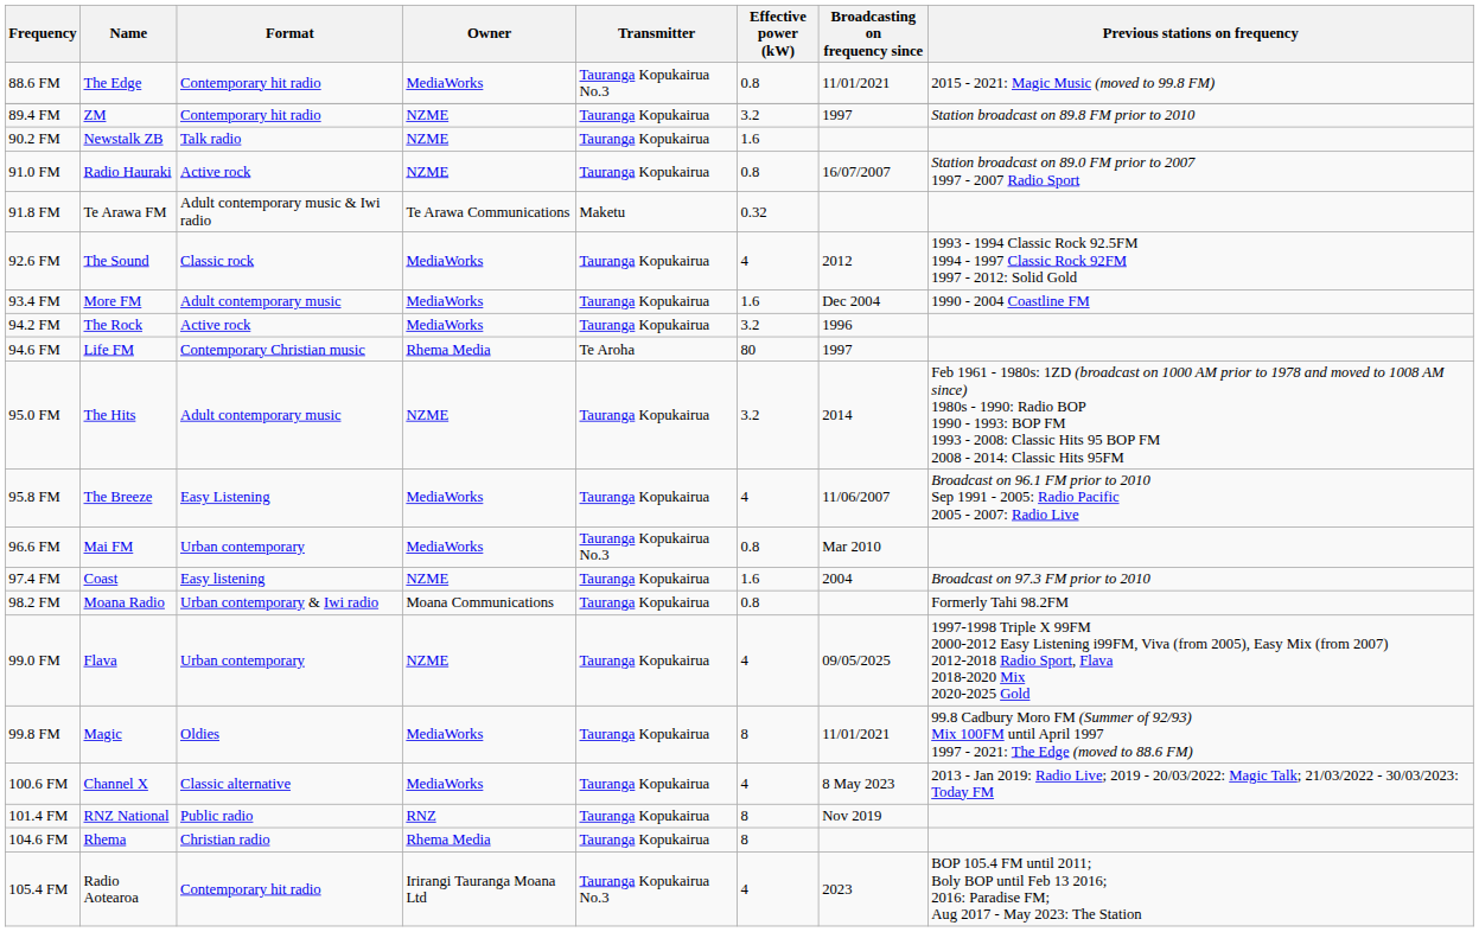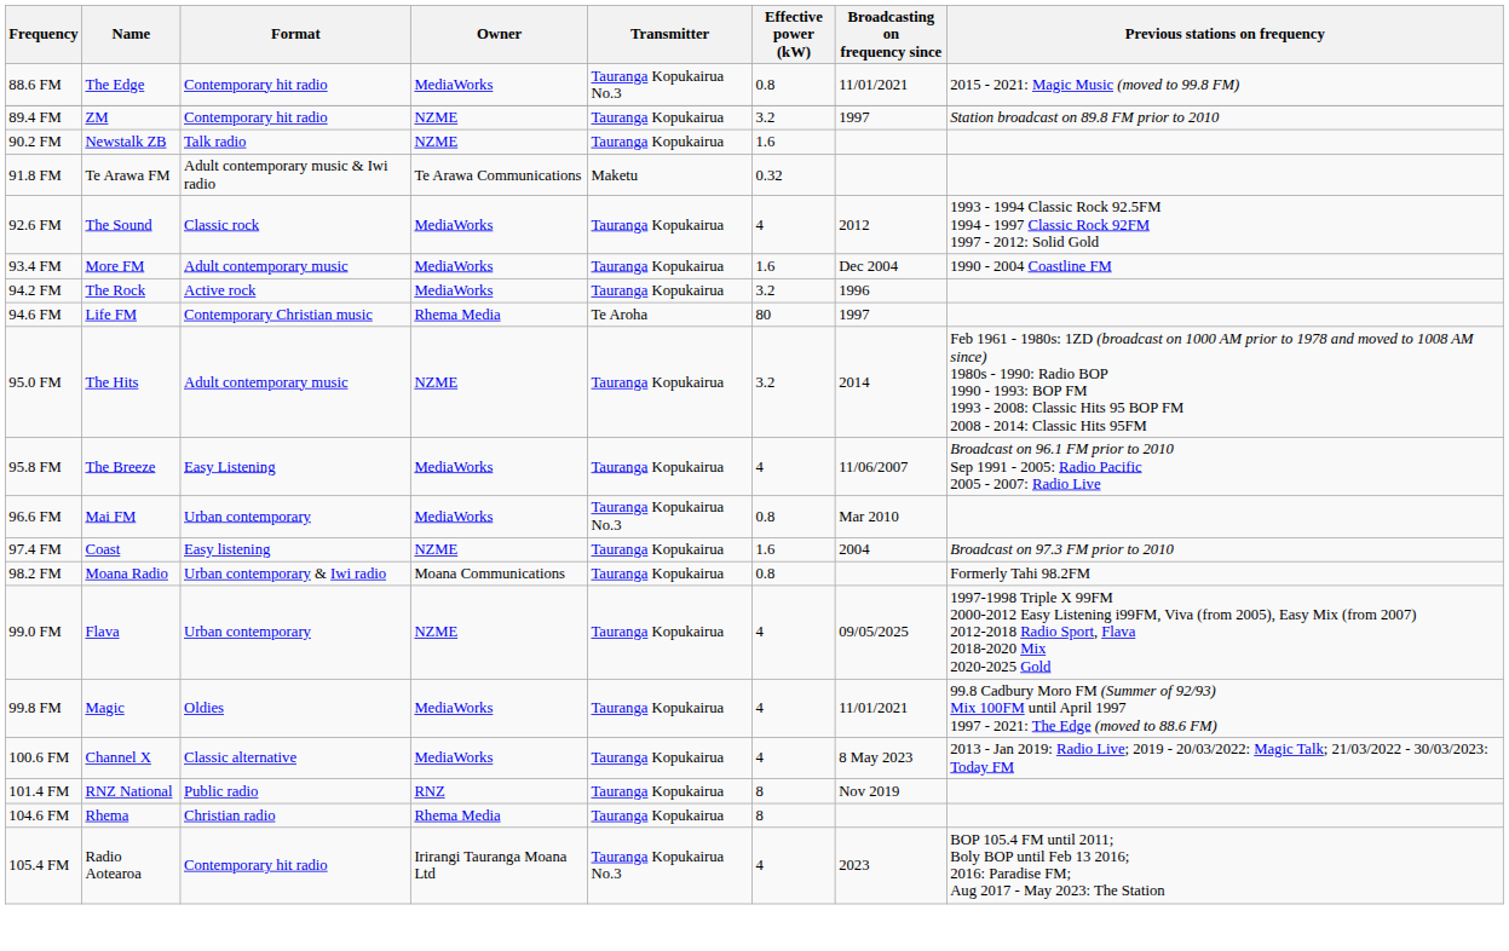 <table class="wikitable sortable defaultleft col6right">
 <tr>
 <th scope="col">Frequency<br></th>
 <th scope="col">Name</th>
 <th scope="col">Format</th>
 <th scope="col">Owner</th>
 <th scope="col">Transmitter</th>
 <th scope="col">Effective<br>power (kW)</th>
 <th scope="col">Broadcasting on<br>frequency since</th>
 <th scope="col">Previous stations on frequency</th>
 </tr>
 <tr>
 <td>88.6 FM</td>
 <td><a href='#'>The Edge</a></td>
 <td><a href='#'>Contemporary hit radio</a></td>
 <td><a href='#'>MediaWorks</a></td>
 <td><a href='#'>Tauranga</a> Kopukairua No.3</td>
 <td>0.8</td>
 <td>11/01/2021</td>
 <td>2015 - 2021: <a href='#'>Magic Music</a> <em>(moved to 99.8 FM)</em></td>
 </tr>
 <tr>
 </tr>
 <tr 89.0 FM  || >
 </tr>
 <tr>
 <td>89.4 FM</td>
 <td><a href='#'>ZM</a></td>
 <td><a href='#'>Contemporary hit radio</a></td>
 <td><a href='#'>NZME</a></td>
 <td><a href='#'>Tauranga</a> Kopukairua</td>
 <td>3.2</td>
 <td>1997</td>
 <td><em>Station broadcast on 89.8 FM prior to 2010</em></td>
 </tr>
 <tr>
 <td>90.2 FM</td>
 <td><a href='#'>Newstalk ZB</a></td>
 <td><a href='#'>Talk radio</a></td>
 <td><a href='#'>NZME</a></td>
 <td><a href='#'>Tauranga</a> Kopukairua</td>
 <td>1.6</td>
 <td></td>
 <td></td>
-</tr>
-<tr>
-<td>91.0 FM</td>
-<td><a href='#'>Radio Hauraki</a></td>
-<td><a href='#'>Active rock</a></td>
-<td><a href='#'>NZME</a></td>
-<td><a href='#'>Tauranga</a> Kopukairua</td>
-<td>0.8</td>
-<td>16/07/2007</td>
-<td><em>Station broadcast on 89.0 FM prior to 2007</em> <br> 1997 - 2007 <a href='#'>Radio Sport</a></td>
 </tr>
 <tr>
 <td>91.8 FM</td>
 <td>Te Arawa FM</td>
 <td>Adult contemporary music & Iwi radio</td>
 <td>Te Arawa Communications</td>
 <td>Maketu</td>
 <td>0.32</td>
 <td></td>
 <td></td>
 </tr>
 <tr>
 <td>92.6 FM</td>
 <td><a href='#'>The Sound</a></td>
 <td><a href='#'>Classic rock</a></td>
 <td><a href='#'>MediaWorks</a></td>
 <td><a href='#'>Tauranga</a> Kopukairua</td>
 <td>4</td>
 <td>2012</td>
 <td>1993 - 1994 Classic Rock 92.5FM <br> 1994 - 1997 <a href='#'>Classic Rock 92FM</a> <br> 1997 - 2012: Solid Gold</td>
 </tr>
 <tr>
 <td>93.4 FM</td>
 <td><a href='#'>More FM</a></td>
 <td><a href='#'>Adult contemporary music</a></td>
 <td><a href='#'>MediaWorks</a></td>
 <td><a href='#'>Tauranga</a> Kopukairua</td>
 <td>1.6</td>
 <td>Dec 2004</td>
 <td>1990 - 2004 <a href='#'>Coastline FM</a></td>
 </tr>
 <tr>
 <td>94.2 FM</td>
 <td><a href='#'>The Rock</a></td>
 <td><a href='#'>Active rock</a></td>
 <td><a href='#'>MediaWorks</a></td>
 <td><a href='#'>Tauranga</a> Kopukairua</td>
 <td>3.2</td>
 <td>1996</td>
 <td></td>
 </tr>
 <tr>
 <td>94.6 FM</td>
 <td><a href='#'>Life FM</a></td>
 <td><a href='#'>Contemporary Christian music</a></td>
 <td><a href='#'>Rhema Media</a></td>
 <td>Te Aroha</td>
 <td>80</td>
 <td>1997</td>
 <td></td>
 </tr>
 <tr>
 <td>95.0 FM</td>
 <td><a href='#'>The Hits</a></td>
 <td><a href='#'>Adult contemporary music</a></td>
 <td><a href='#'>NZME</a></td>
 <td><a href='#'>Tauranga</a> Kopukairua</td>
 <td>3.2</td>
 <td>2014</td>
 <td>Feb 1961 - 1980s: 1ZD <em>(broadcast on 1000 AM prior to 1978 and moved to 1008 AM since)</em> <br> 1980s - 1990: Radio BOP <br> 1990 - 1993: BOP FM <br> 1993 - 2008: Classic Hits 95 BOP FM <br> 2008 - 2014: Classic Hits 95FM</td>
 </tr>
 <tr>
 <td>95.8 FM</td>
 <td><a href='#'>The Breeze</a></td>
 <td><a href='#'>Easy Listening</a></td>
 <td><a href='#'>MediaWorks</a></td>
 <td><a href='#'>Tauranga</a> Kopukairua</td>
 <td>4</td>
 <td>11/06/2007</td>
 <td><em>Broadcast on 96.1 FM prior to 2010</em> <br> Sep 1991 - 2005: <a href='#'>Radio Pacific</a> <br> 2005 - 2007: <a href='#'>Radio Live</a></td>
 </tr>
 <tr>
 <td>96.6 FM</td>
 <td><a href='#'>Mai FM</a></td>
 <td><a href='#'>Urban contemporary</a></td>
 <td><a href='#'>MediaWorks</a></td>
 <td><a href='#'>Tauranga</a> Kopukairua No.3</td>
 <td>0.8</td>
 <td>Mar 2010</td>
 <td></td>
 </tr>
 <tr>
 <td>97.4 FM</td>
 <td><a href='#'>Coast</a></td>
 <td><a href='#'>Easy listening</a></td>
 <td><a href='#'>NZME</a></td>
 <td><a href='#'>Tauranga</a> Kopukairua</td>
 <td>1.6</td>
 <td>2004</td>
 <td><em>Broadcast on 97.3 FM prior to 2010</em></td>
 </tr>
 <tr>
 <td>98.2 FM</td>
 <td><a href='#'>Moana Radio</a></td>
 <td><a href='#'>Urban contemporary</a> & <a href='#'>Iwi radio</a></td>
 <td>Moana Communications</td>
 <td><a href='#'>Tauranga</a> Kopukairua</td>
 <td>0.8</td>
 <td></td>
 <td>Formerly Tahi 98.2FM</td>
 </tr>
 <tr>
 <td>99.0 FM</td>
 <td><a href='#'>Flava</a></td>
 <td><a href='#'>Urban contemporary</a></td>
 <td><a href='#'>NZME</a></td>
 <td><a href='#'>Tauranga</a> Kopukairua</td>
 <td>4</td>
 <td>09/05/2025</td>
 <td>1997-1998 Triple X 99FM<br>2000-2012 Easy Listening i99FM, Viva (from 2005), Easy Mix (from 2007)<br>2012-2018 <a href='#'>Radio Sport</a>, <a href='#'>Flava</a><br>2018-2020 <a href='#'>Mix</a> <br>2020-2025 <a href='#'>Gold</a></td>
 </tr>
 <tr>
 <td>99.8 FM</td>
 <td><a href='#'>Magic</a></td>
 <td><a href='#'>Oldies</a></td>
 <td><a href='#'>MediaWorks</a></td>
 <td><a href='#'>Tauranga</a> Kopukairua</td>
-<td>8</td>
+<td>4</td>
 <td>11/01/2021</td>
 <td>99.8 Cadbury Moro FM <em>(Summer of 92/93)</em><br><a href='#'>Mix 100FM</a> until April 1997<br>1997 - 2021: <a href='#'>The Edge</a> <em>(moved to 88.6 FM)</em></td>
 </tr>
 <tr>
 <td>100.6 FM</td>
 <td><a href='#'>Channel X</a></td>
 <td><a href='#'>Classic alternative</a></td>
 <td><a href='#'>MediaWorks</a></td>
 <td><a href='#'>Tauranga</a> Kopukairua</td>
 <td>4</td>
 <td>8 May 2023</td>
 <td>2013 - Jan 2019: <a href='#'>Radio Live</a>; 2019 - 20/03/2022: <a href='#'>Magic Talk</a>; 21/03/2022 - 30/03/2023: <a href='#'>Today FM</a></td>
 </tr>
 <tr>
 <td>101.4 FM</td>
 <td><a href='#'>RNZ National</a></td>
 <td><a href='#'>Public radio</a></td>
 <td><a href='#'>RNZ</a></td>
 <td><a href='#'>Tauranga</a> Kopukairua</td>
 <td>8</td>
 <td>Nov 2019</td>
 <td></td>
 </tr>
 <tr>
 <td>104.6 FM</td>
 <td><a href='#'>Rhema</a></td>
 <td><a href='#'>Christian radio</a></td>
 <td><a href='#'>Rhema Media</a></td>
 <td><a href='#'>Tauranga</a> Kopukairua</td>
 <td>8</td>
 <td></td>
 <td></td>
 </tr>
 <tr>
 <td>105.4 FM</td>
 <td>Radio Aotearoa</td>
 <td><a href='#'>Contemporary hit radio</a></td>
 <td>Irirangi Tauranga Moana Ltd</td>
 <td><a href='#'>Tauranga</a> Kopukairua No.3</td>
 <td>4</td>
 <td>2023</td>
 <td>BOP 105.4 FM until 2011; <br>Boly BOP until Feb 13 2016; <br>2016: Paradise FM; <br> Aug 2017 - May 2023: The Station</td>
 </tr>
 </table>
